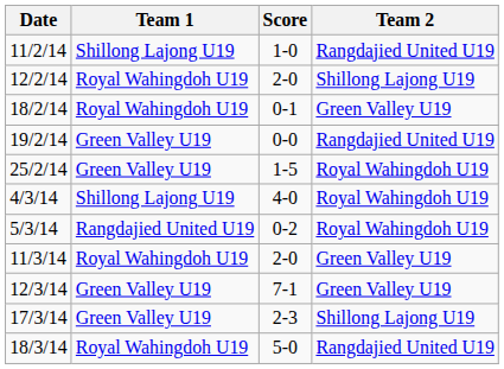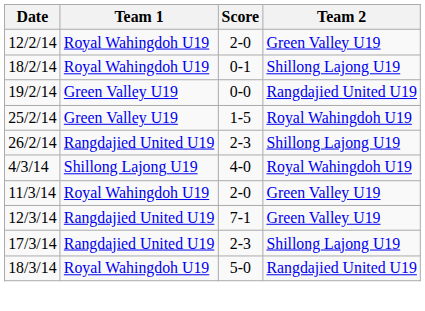 <table class="wikitable">
 <tr>
 <th>Date</th>
 <th>Team 1</th>
 <th style="text-align: center;">Score</th>
 <th>Team 2</th>
 </tr>
 <tr>
-<td>11/2/14</td>
-<td><a href='#'>Shillong Lajong U19</a></td>
-<td style="text-align: center;">1-0</td>
-<td><a href='#'>Rangdajied United U19</a></td>
-</tr>
-<tr>
 <td>12/2/14</td>
 <td><a href='#'>Royal Wahingdoh U19</a></td>
 <td style="text-align: center;">2-0</td>
-<td><a href='#'>Shillong Lajong U19</a></td>
+<td><a href='#'>Green Valley U19</a></td>
 </tr>
 <tr>
 <td>18/2/14</td>
 <td><a href='#'>Royal Wahingdoh U19</a></td>
 <td style="text-align: center;">0-1</td>
-<td><a href='#'>Green Valley U19</a></td>
+<td><a href='#'>Shillong Lajong U19</a></td>
 </tr>
 <tr>
 <td>19/2/14</td>
 <td><a href='#'>Green Valley U19</a></td>
 <td style="text-align: center;">0-0</td>
 <td><a href='#'>Rangdajied United U19</a></td>
 </tr>
 <tr>
 <td>25/2/14</td>
 <td><a href='#'>Green Valley U19</a></td>
 <td style="text-align: center;">1-5</td>
 <td><a href='#'>Royal Wahingdoh U19</a></td>
 </tr>
 <tr>
+<td>26/2/14</td>
+<td><a href='#'>Rangdajied United U19</a></td>
+<td style="text-align: center;">2-3</td>
+<td><a href='#'>Shillong Lajong U19</a></td>
+</tr>
+<tr>
 <td>4/3/14</td>
 <td><a href='#'>Shillong Lajong U19</a></td>
 <td style="text-align: center;">4-0</td>
-<td><a href='#'>Royal Wahingdoh U19</a></td>
-</tr>
-<tr>
-<td>5/3/14</td>
-<td><a href='#'>Rangdajied United U19</a></td>
-<td style="text-align: center;">0-2</td>
 <td><a href='#'>Royal Wahingdoh U19</a></td>
 </tr>
 <tr>
 <td>11/3/14</td>
 <td><a href='#'>Royal Wahingdoh U19</a></td>
 <td style="text-align: center;">2-0</td>
 <td><a href='#'>Green Valley U19</a></td>
 </tr>
 <tr>
 <td>12/3/14</td>
-<td><a href='#'>Green Valley U19</a></td>
+<td><a href='#'>Rangdajied United U19</a></td>
 <td style="text-align: center;">7-1</td>
 <td><a href='#'>Green Valley U19</a></td>
 </tr>
 <tr>
 <td>17/3/14</td>
-<td><a href='#'>Green Valley U19</a></td>
+<td><a href='#'>Rangdajied United U19</a></td>
 <td style="text-align: center;">2-3</td>
 <td><a href='#'>Shillong Lajong U19</a></td>
 </tr>
 <tr>
 <td>18/3/14</td>
 <td><a href='#'>Royal Wahingdoh U19</a></td>
 <td style="text-align: center;">5-0</td>
 <td><a href='#'>Rangdajied United U19</a></td>
 </tr>
 </table>
